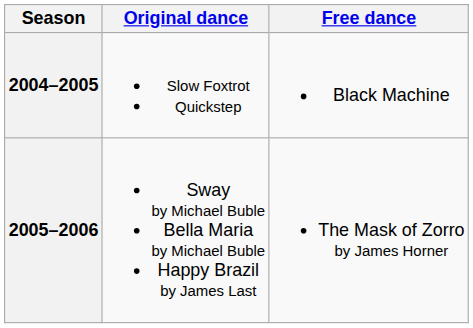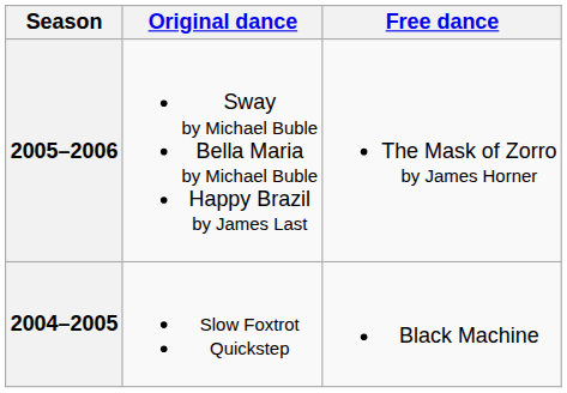 <table class="wikitable" style="text-align:center">
 <tr>
 <th>Season</th>
 <th><a href='#'>Original dance</a></th>
 <th><a href='#'>Free dance</a></th>
 </tr>
 <tr>
+<th>2005–2006 <br> </th>
+<td><br><ul><li>Sway <br><small> by Michael Buble </small></li><li>Bella Maria <br><small> by Michael Buble </small></li><li>Happy Brazil <br><small> by James Last </small></li></ul></td>
+<td><br><ul><li>The Mask of Zorro <br><small> by James Horner </small></li></ul></td>
+</tr>
+<tr>
 <th>2004–2005 <br> </th>
 <td><br><ul><li><small>Slow Foxtrot</small></li><li><small>Quickstep</small></li></ul></td>
 <td><br><ul><li>Black Machine</li></ul></td>
 </tr>
-<tr>
-<th>2005–2006 <br> </th>
-<td><br><ul><li>Sway <br><small> by Michael Buble </small></li><li>Bella Maria <br><small> by Michael Buble </small></li><li>Happy Brazil <br><small> by James Last </small></li></ul></td>
-<td><br><ul><li>The Mask of Zorro <br><small> by James Horner </small></li></ul></td>
-</tr>
 </table>
